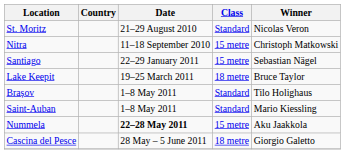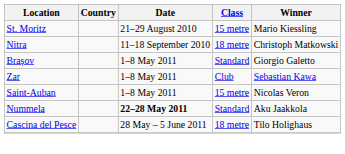 <table class="wikitable" style="font-size: 95%;">
 <tr>
 <th>Location</th>
 <th>Country</th>
 <th>Date</th>
 <th><a href='#'>Class</a></th>
 <th>Winner</th>
 </tr>
 <tr>
 <td><a href='#'>St. Moritz</a></td>
 <td></td>
 <td>21–29 August 2010</td>
-<td><a href='#'>Standard</a></td>
-<td> Nicolas Veron</td>
+<td><a href='#'>15 metre</a></td>
+<td> Mario Kiessling</td>
 </tr>
 <tr>
 <td><a href='#'>Nitra</a></td>
 <td></td>
 <td>11–18 September 2010</td>
-<td><a href='#'>15 metre</a></td>
+<td><a href='#'>18 metre</a></td>
 <td> Christoph Matkowski</td>
-</tr>
-<tr>
-<td><a href='#'>Santiago</a></td>
-<td></td>
-<td>22–29 January 2011</td>
-<td><a href='#'>15 metre</a></td>
-<td> Sebastian Nägel</td>
-</tr>
-<tr>
-<td><a href='#'>Lake Keepit</a></td>
-<td></td>
-<td>19–25 March 2011</td>
-<td><a href='#'>18 metre</a></td>
-<td> Bruce Taylor</td>
 </tr>
 <tr>
 <td><a href='#'>Brașov</a></td>
 <td></td>
 <td>1–8 May 2011</td>
 <td><a href='#'>Standard</a></td>
-<td> Tilo Holighaus</td>
+<td> Giorgio Galetto</td>
+</tr>
+<tr>
+<td><a href='#'>Zar</a></td>
+<td></td>
+<td>1–8 May 2011</td>
+<td><a href='#'>Club</a></td>
+<td> <a href='#'>Sebastian Kawa</a></td>
 </tr>
 <tr>
 <td><a href='#'>Saint-Auban</a></td>
 <td></td>
 <td>1–8 May 2011</td>
-<td><a href='#'>Standard</a></td>
-<td> Mario Kiessling</td>
+<td><a href='#'>15 metre</a></td>
+<td> Nicolas Veron</td>
 </tr>
 <tr>
 <td><a href='#'>Nummela</a></td>
 <td></td>
 <td><strong>22–28 May 2011</strong></td>
-<td><a href='#'>15 metre</a></td>
+<td><a href='#'>Standard</a></td>
 <td> Aku Jaakkola</td>
 </tr>
 <tr>
 <td><a href='#'>Cascina del Pesce</a></td>
 <td></td>
 <td>28 May – 5 June 2011</td>
 <td><a href='#'>18 metre</a></td>
-<td> Giorgio Galetto</td>
+<td> Tilo Holighaus</td>
 </tr>
 <tr>
 </tr>
 </table>
